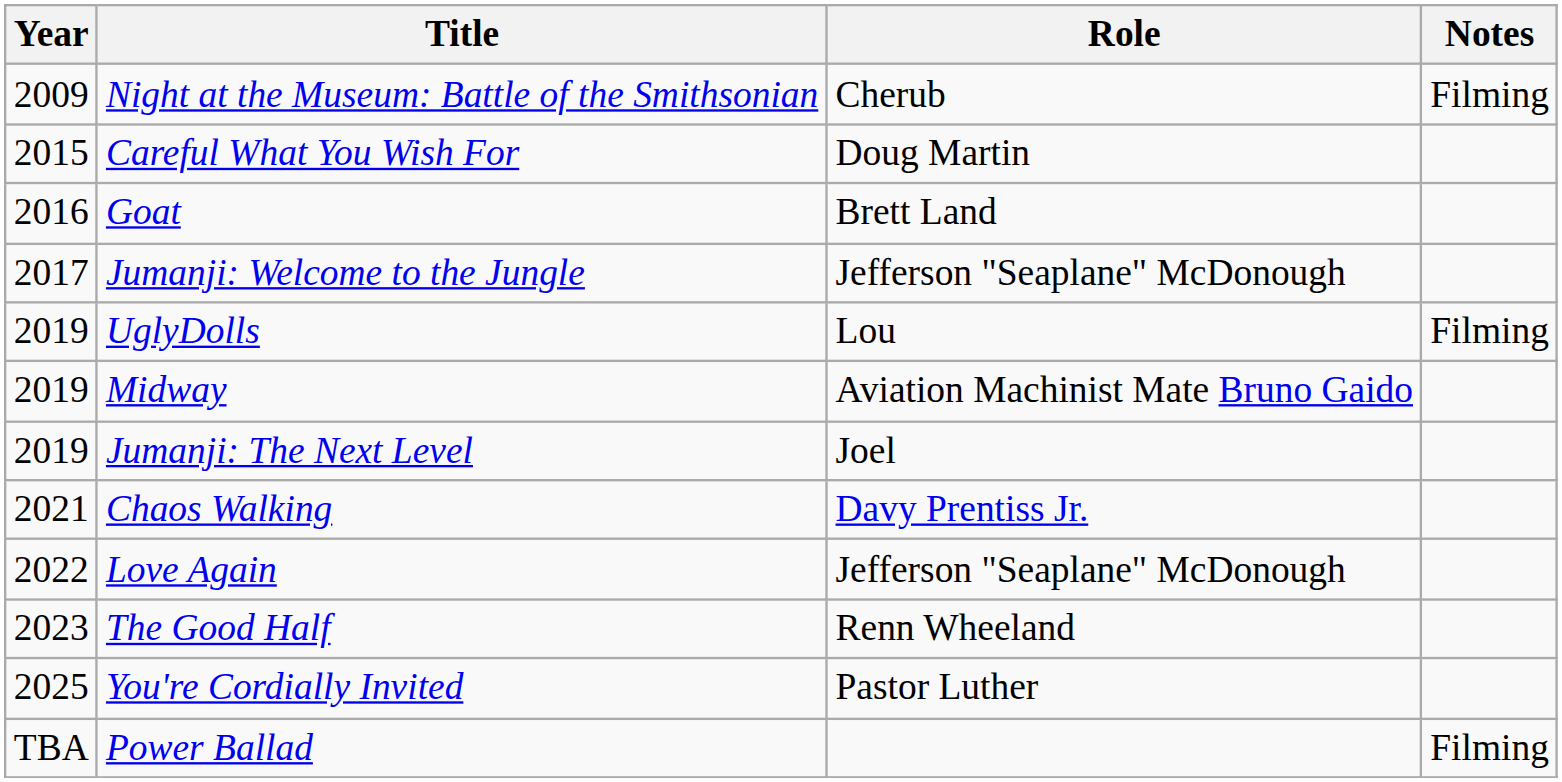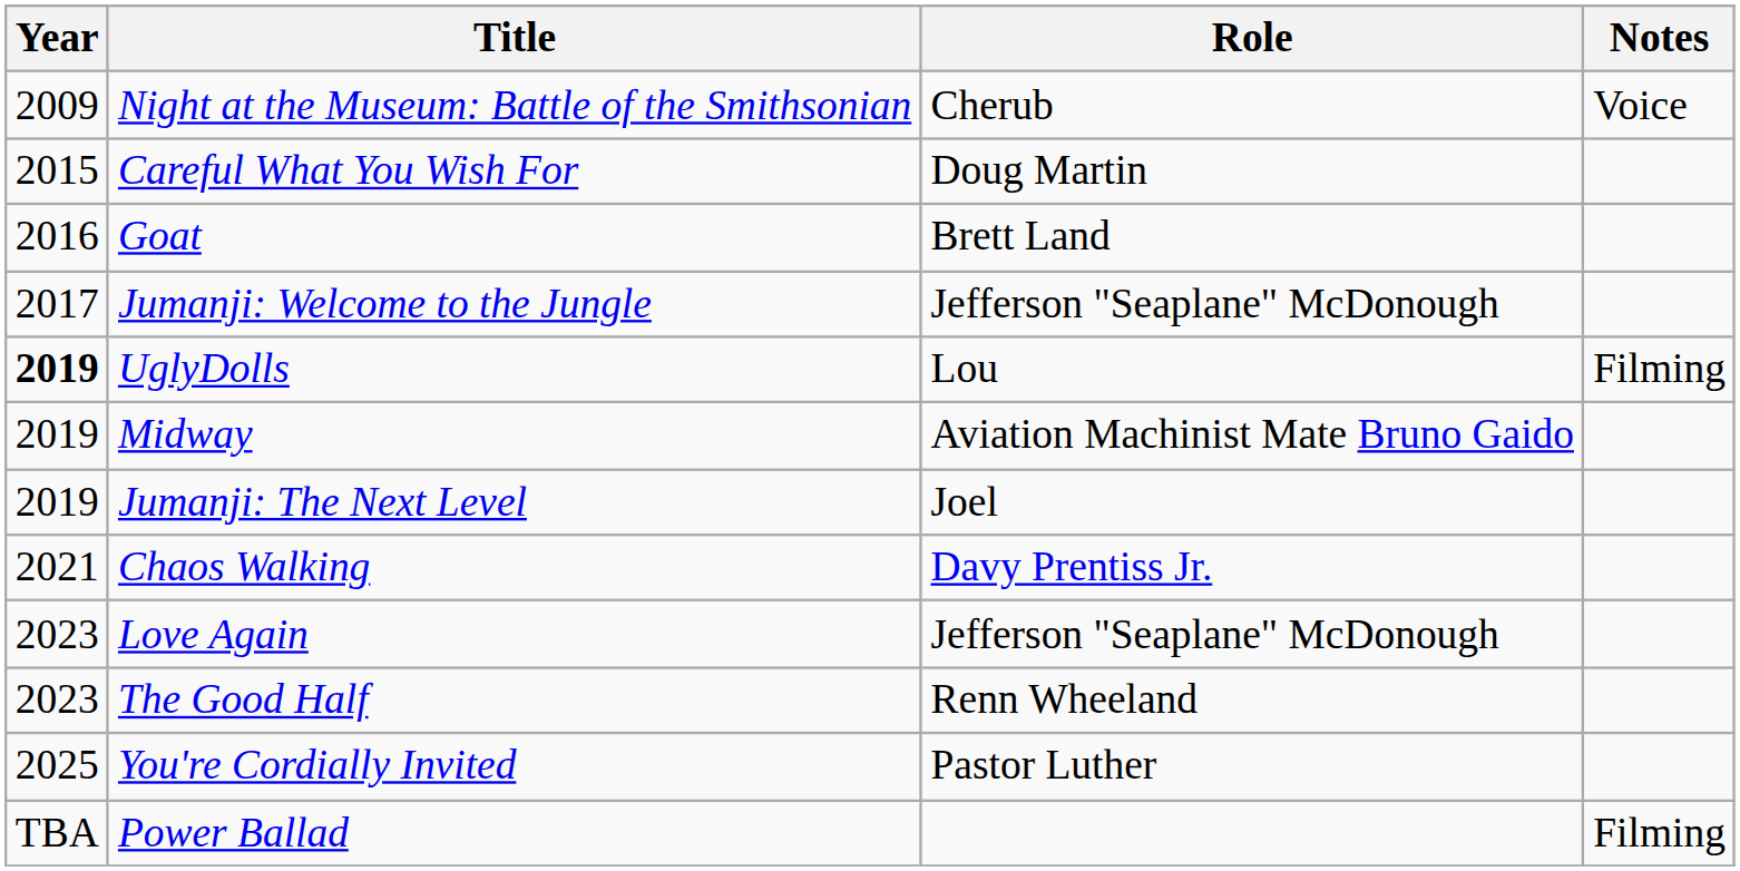 <table class="wikitable">
 <tr>
 <th>Year</th>
 <th>Title</th>
 <th>Role</th>
 <th>Notes</th>
 </tr>
 <tr>
 <td>2009</td>
 <td><em><a href='#'>Night at the Museum: Battle of the Smithsonian</a></em></td>
 <td>Cherub</td>
-<td>Filming</td>
+<td>Voice</td>
 </tr>
 <tr>
 <td>2015</td>
 <td><em><a href='#'>Careful What You Wish For</a></em></td>
 <td>Doug Martin</td>
 <td></td>
 </tr>
 <tr>
 <td>2016</td>
 <td><em><a href='#'>Goat</a></em></td>
 <td>Brett Land</td>
 <td></td>
 </tr>
 <tr>
 <td>2017</td>
 <td><em><a href='#'>Jumanji: Welcome to the Jungle</a></em></td>
 <td>Jefferson "Seaplane" McDonough</td>
 <td></td>
 </tr>
 <tr>
-<td>2019</td>
+<td><strong>2019</strong></td>
 <td><em><a href='#'>UglyDolls</a></em></td>
 <td>Lou</td>
 <td>Filming</td>
 </tr>
 <tr>
 <td>2019</td>
 <td><em><a href='#'>Midway</a></em></td>
 <td>Aviation Machinist Mate <a href='#'>Bruno Gaido</a></td>
 <td></td>
 </tr>
 <tr>
 <td>2019</td>
 <td><em><a href='#'>Jumanji: The Next Level</a></em></td>
 <td>Joel</td>
 <td></td>
 </tr>
 <tr>
 <td>2021</td>
 <td><em><a href='#'>Chaos Walking</a></em></td>
 <td><a href='#'>Davy Prentiss Jr.</a></td>
 <td></td>
 </tr>
 <tr>
-<td>2022</td>
+<td>2023</td>
 <td><em><a href='#'>Love Again</a></em></td>
 <td>Jefferson "Seaplane" McDonough</td>
 <td></td>
 </tr>
 <tr>
 <td>2023</td>
 <td><em><a href='#'>The Good Half</a></em></td>
 <td>Renn Wheeland</td>
 <td></td>
 </tr>
 <tr>
 <td>2025</td>
 <td><em><a href='#'>You're Cordially Invited</a></em></td>
 <td>Pastor Luther</td>
 <td></td>
 </tr>
 <tr>
 <td>TBA</td>
 <td><em><a href='#'>Power Ballad</a></em></td>
 <td></td>
 <td>Filming</td>
 </tr>
 </table>
